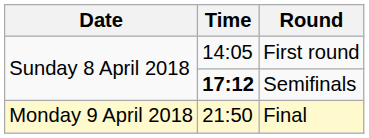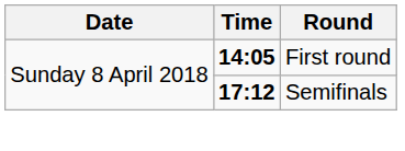 <table class="wikitable">
 <tr>
 <th>Date</th>
 <th>Time</th>
 <th>Round</th>
 </tr>
 <tr>
 <td rowspan=2>Sunday 8 April 2018</td>
-<td>14:05</td>
+<td><strong>14:05</strong></td>
 <td>First round</td>
 </tr>
 <tr>
 <td><strong>17:12</strong></td>
 <td>Semifinals</td>
 </tr>
-<tr>
-<td style=background:lemonchiffon>Monday 9 April 2018</td>
-<td style=background:lemonchiffon>21:50</td>
-<td style=background:lemonchiffon>Final</td>
-</tr>
 </table>
